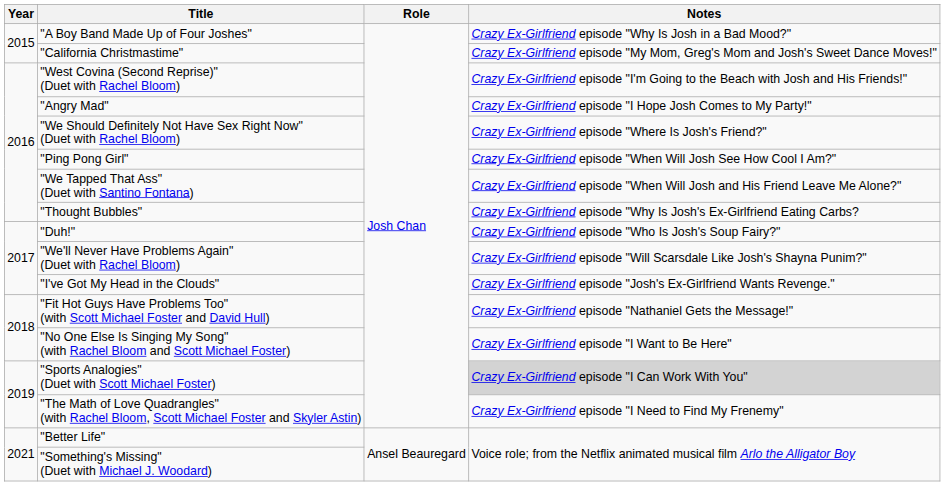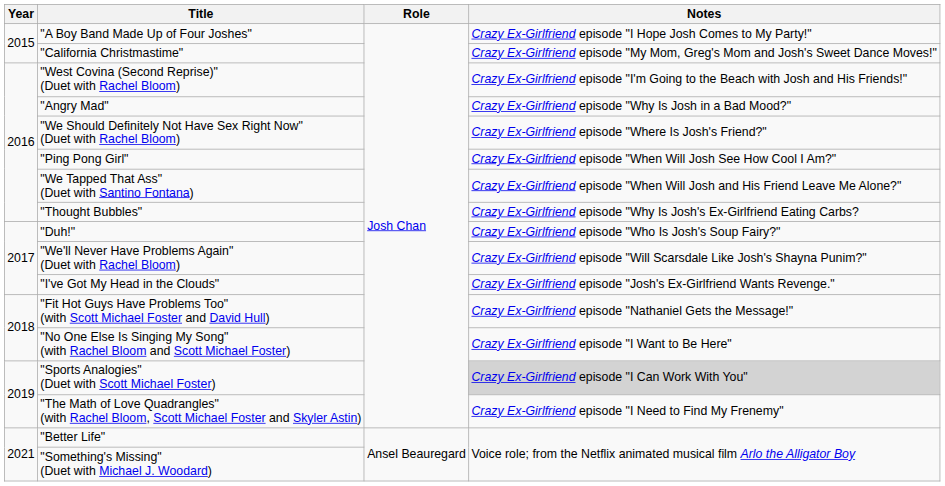 <table class="wikitable sortable">
 <tr>
 <th>Year</th>
 <th>Title</th>
 <th class = "unsortable">Role</th>
 <th class="unsortable">Notes</th>
 </tr>
 <tr>
 <td rowspan="2">2015</td>
 <td>"A Boy Band Made Up of Four Joshes"</td>
 <td rowspan="15"><a href='#'>Josh Chan</a></td>
-<td><em><a href='#'>Crazy Ex-Girlfriend</a></em> episode "Why Is Josh in a Bad Mood?"</td>
+<td><em><a href='#'>Crazy Ex-Girlfriend</a></em> episode "I Hope Josh Comes to My Party!"</td>
 </tr>
 <tr>
 <td>"California Christmastime"</td>
 <td><em><a href='#'>Crazy Ex-Girlfriend</a></em> episode "My Mom, Greg's Mom and Josh's Sweet Dance Moves!"</td>
 </tr>
 <tr>
 <td rowspan="6">2016</td>
 <td>"West Covina (Second Reprise)"<br>(Duet with <a href='#'>Rachel Bloom</a>)</td>
 <td><em><a href='#'>Crazy Ex-Girlfriend</a></em> episode "I'm Going to the Beach with Josh and His Friends!"</td>
 </tr>
 <tr>
 <td>"Angry Mad"</td>
-<td><em><a href='#'>Crazy Ex-Girlfriend</a></em> episode "I Hope Josh Comes to My Party!"</td>
+<td><em><a href='#'>Crazy Ex-Girlfriend</a></em> episode "Why Is Josh in a Bad Mood?"</td>
 </tr>
 <tr>
 <td>"We Should Definitely Not Have Sex Right Now"<br>(Duet with <a href='#'>Rachel Bloom</a>)</td>
 <td><em><a href='#'>Crazy Ex-Girlfriend</a></em> episode "Where Is Josh's Friend?"</td>
 </tr>
 <tr>
 <td>"Ping Pong Girl"</td>
 <td><em><a href='#'>Crazy Ex-Girlfriend</a></em> episode "When Will Josh See How Cool I Am?"</td>
 </tr>
 <tr>
 <td>"We Tapped That Ass"<br>(Duet with <a href='#'>Santino Fontana</a>)</td>
 <td><em><a href='#'>Crazy Ex-Girlfriend</a></em> episode "When Will Josh and His Friend Leave Me Alone?"</td>
 </tr>
 <tr>
 <td>"Thought Bubbles"</td>
 <td><em><a href='#'>Crazy Ex-Girlfriend</a></em> episode "Why Is Josh's Ex-Girlfriend Eating Carbs?</td>
 </tr>
 <tr>
 <td rowspan="3">2017</td>
 <td>"Duh!"</td>
 <td><em><a href='#'>Crazy Ex-Girlfriend</a></em> episode "Who Is Josh's Soup Fairy?"</td>
 </tr>
 <tr>
 <td>"We'll Never Have Problems Again"<br>(Duet with <a href='#'>Rachel Bloom</a>)</td>
 <td><em><a href='#'>Crazy Ex-Girlfriend</a></em> episode "Will Scarsdale Like Josh's Shayna Punim?"</td>
 </tr>
 <tr>
 <td>"I've Got My Head in the Clouds"</td>
 <td><em><a href='#'>Crazy Ex-Girlfriend</a></em> episode "Josh's Ex-Girlfriend Wants Revenge."</td>
 </tr>
 <tr>
 <td rowspan="2">2018</td>
 <td>"Fit Hot Guys Have Problems Too"<br>(with <a href='#'>Scott Michael Foster</a> and <a href='#'>David Hull</a>)</td>
 <td><em><a href='#'>Crazy Ex-Girlfriend</a></em> episode "Nathaniel Gets the Message!"</td>
 </tr>
 <tr>
 <td>"No One Else Is Singing My Song"<br>(with <a href='#'>Rachel Bloom</a> and <a href='#'>Scott Michael Foster</a>)</td>
 <td><em><a href='#'>Crazy Ex-Girlfriend</a></em> episode "I Want to Be Here"</td>
 </tr>
 <tr>
 <td rowspan="2">2019</td>
 <td>"Sports Analogies"<br>(Duet with <a href='#'>Scott Michael Foster</a>)</td>
 <td style="background: lightgrey;"><em><a href='#'>Crazy Ex-Girlfriend</a></em> episode "I Can Work With You"</td>
 </tr>
 <tr>
 <td>"The Math of Love Quadrangles"<br>(with <a href='#'>Rachel Bloom</a>, <a href='#'>Scott Michael Foster</a> and <a href='#'>Skyler Astin</a>)</td>
 <td><em><a href='#'>Crazy Ex-Girlfriend</a></em> episode "I Need to Find My Frenemy"</td>
 </tr>
 <tr>
 <td rowspan="2">2021</td>
 <td>"Better Life"</td>
 <td rowspan="2">Ansel Beauregard</td>
 <td rowspan="2">Voice role; from the Netflix animated musical film <em><a href='#'>Arlo the Alligator Boy</a></em></td>
 </tr>
 <tr>
 <td>"Something's Missing"<br>(Duet with <a href='#'>Michael J. Woodard</a>)</td>
 </tr>
 </table>
